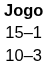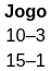 <table>
 <tr>
 <th width=125></th>
 <th width=auto>Jogo</th>
 <th width=125></th>
 </tr>
 <tr>
 <td align=right><strong></strong></td>
-<td align=center>15–1</td>
+<td align=center>10–3</td>
 <td align=left></td>
 </tr>
 <tr>
 <td align=right><strong></strong></td>
-<td align=center>10–3</td>
+<td align=center>15–1</td>
 <td align=left></td>
 </tr>
 </table>
